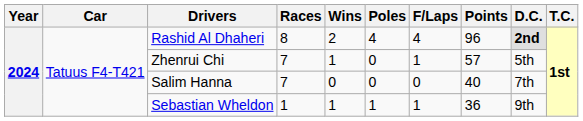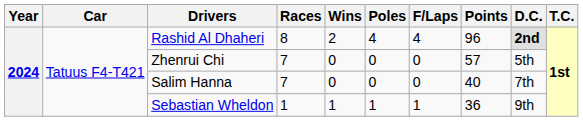 <table class="wikitable" style="font-size:90%">
 <tr>
 <th>Year</th>
 <th>Car</th>
 <th>Drivers</th>
 <th>Races</th>
 <th>Wins</th>
 <th>Poles</th>
 <th>F/Laps</th>
 <th>Points</th>
 <th>D.C.</th>
 <th>T.C.</th>
 </tr>
 <tr>
 <th rowspan="4"><a href='#'>2024</a></th>
 <td rowspan="4"><a href='#'>Tatuus F4-T421</a></td>
 <td> <a href='#'>Rashid Al Dhaheri</a></td>
 <td>8</td>
 <td>2</td>
 <td>4</td>
 <td>4</td>
 <td>96</td>
 <td style="background:#DFDFDF;"><strong>2nd</strong></td>
 <td rowspan="4" style="background:#FFFFBF;"><strong>1st</strong></td>
 </tr>
 <tr>
 <td> Zhenrui Chi</td>
 <td>7</td>
-<td>1</td>
 <td>0</td>
-<td>1</td>
+<td>0</td>
+<td>0</td>
 <td>57</td>
 <td>5th</td>
 </tr>
 <tr>
 <td> Salim Hanna</td>
 <td>7</td>
 <td>0</td>
 <td>0</td>
 <td>0</td>
 <td>40</td>
 <td>7th</td>
 </tr>
 <tr>
 <td> <a href='#'>Sebastian Wheldon</a></td>
 <td>1</td>
 <td>1</td>
 <td>1</td>
 <td>1</td>
 <td>36</td>
 <td>9th</td>
 </tr>
 </table>
